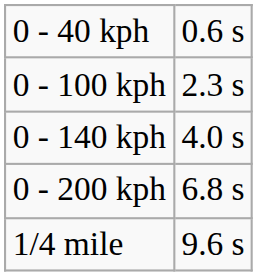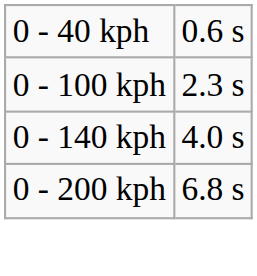 <table class="wikitable">
 <tr>
 <td>0 - 40 kph</td>
 <td>0.6 s</td>
 </tr>
 <tr>
 <td>0 - 100 kph</td>
 <td>2.3 s</td>
 </tr>
 <tr>
 <td>0 - 140 kph</td>
 <td>4.0 s</td>
 </tr>
 <tr>
 <td>0 - 200 kph</td>
 <td>6.8 s</td>
 </tr>
-<tr>
-<td>1/4 mile</td>
-<td>9.6 s</td>
-</tr>
 </table>
